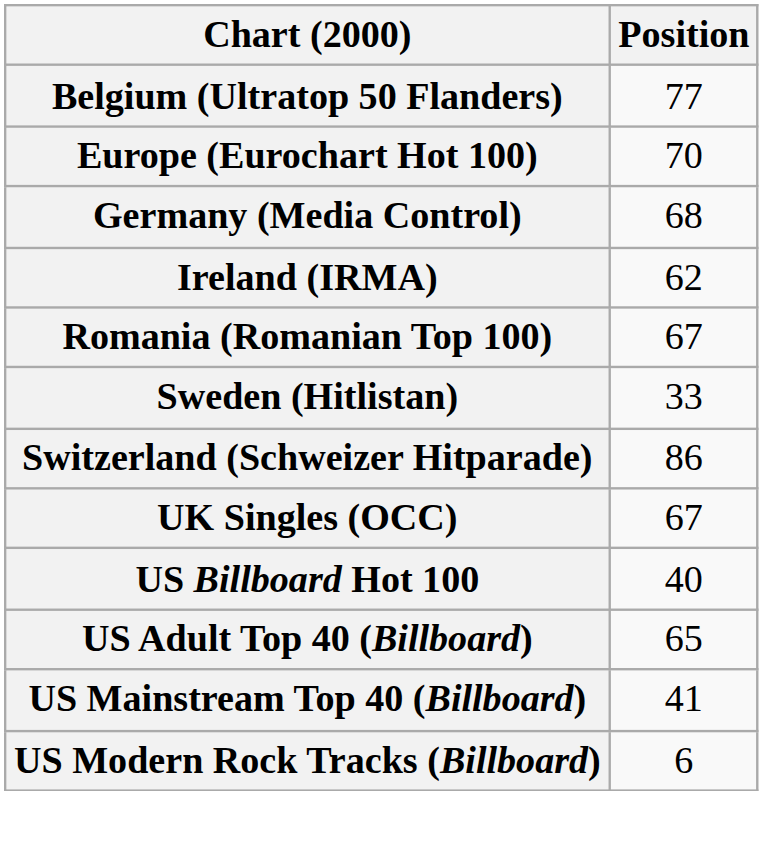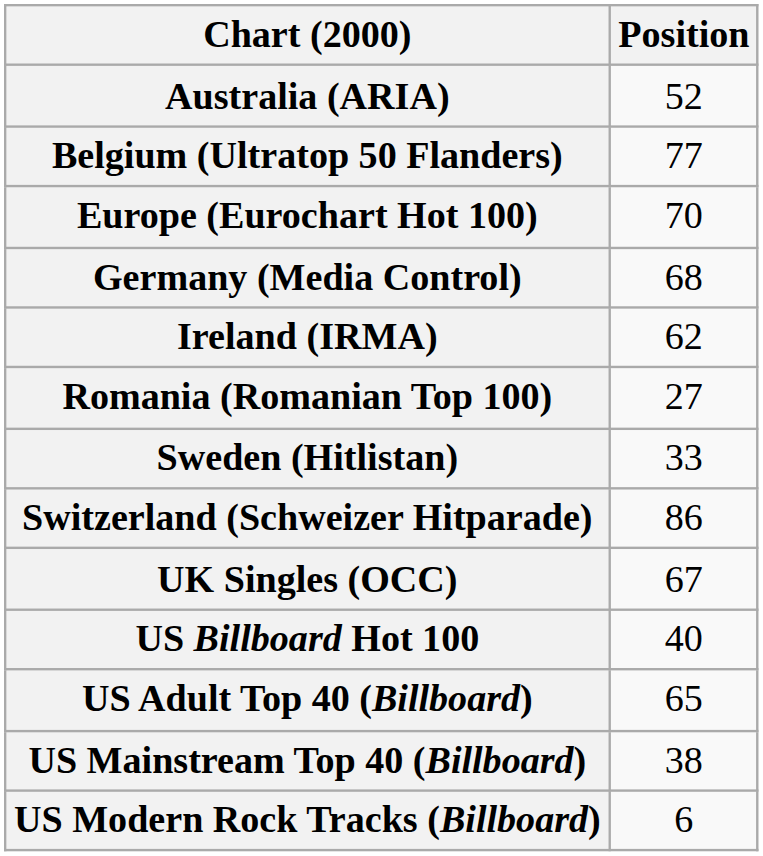 <table class="wikitable sortable plainrowheaders" style="text-align:center">
 <tr>
 <th>Chart (2000)</th>
 <th>Position</th>
+</tr>
+<tr>
+<th scope="row">Australia (ARIA)</th>
+<td>52</td>
 </tr>
 <tr>
 <th scope="row">Belgium (Ultratop 50 Flanders)</th>
 <td>77</td>
 </tr>
 <tr>
 <th scope="row">Europe (Eurochart Hot 100)</th>
 <td>70</td>
 </tr>
 <tr>
 <th scope="row">Germany (Media Control)</th>
 <td>68</td>
 </tr>
 <tr>
 <th scope="row">Ireland (IRMA)</th>
 <td>62</td>
 </tr>
 <tr>
 <th scope="row">Romania (Romanian Top 100)</th>
-<td>67</td>
+<td>27</td>
 </tr>
 <tr>
 <th scope="row">Sweden (Hitlistan)</th>
 <td>33</td>
 </tr>
 <tr>
 <th scope="row">Switzerland (Schweizer Hitparade)</th>
 <td>86</td>
 </tr>
 <tr>
 <th scope="row">UK Singles (OCC)</th>
 <td>67</td>
 </tr>
 <tr>
 <th scope="row">US <em>Billboard</em> Hot 100</th>
 <td>40</td>
 </tr>
 <tr>
 <th scope="row">US Adult Top 40 (<em>Billboard</em>)</th>
 <td>65</td>
 </tr>
 <tr>
 <th scope="row">US Mainstream Top 40 (<em>Billboard</em>)</th>
-<td>41</td>
+<td>38</td>
 </tr>
 <tr>
 <th scope="row">US Modern Rock Tracks (<em>Billboard</em>)</th>
 <td>6</td>
 </tr>
 </table>
